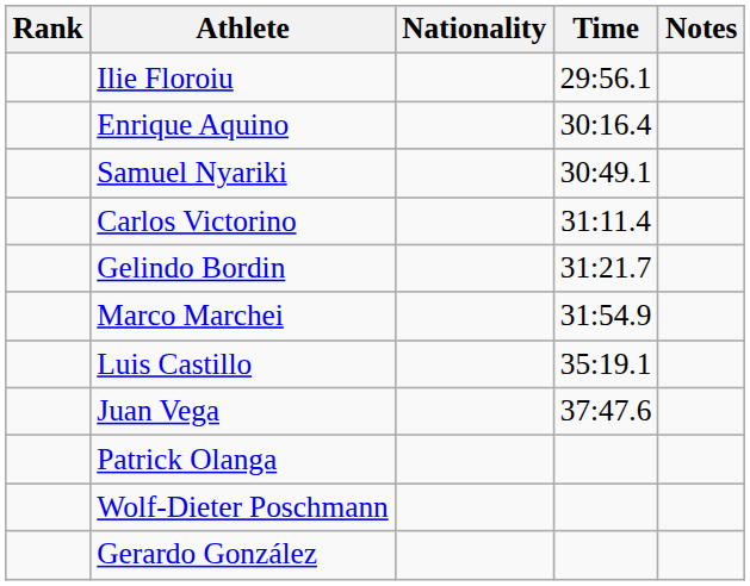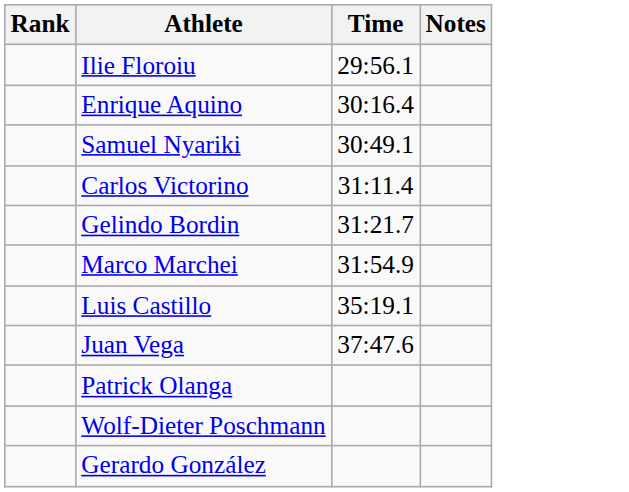 <table class="wikitable sortable" style="text-align:center">
 <tr>
 <th>Rank</th>
 <th>Athlete</th>
-<th>Nationality</th>
 <th>Time</th>
 <th>Notes</th>
 </tr>
 <tr>
 <td></td>
 <td align=left><a href='#'>Ilie Floroiu</a></td>
-<td align=left></td>
 <td>29:56.1</td>
 <td></td>
 </tr>
 <tr>
 <td></td>
 <td align=left><a href='#'>Enrique Aquino</a></td>
-<td align=left></td>
 <td>30:16.4</td>
 <td></td>
 </tr>
 <tr>
 <td></td>
 <td align=left><a href='#'>Samuel Nyariki</a></td>
-<td align=left></td>
 <td>30:49.1</td>
 <td></td>
 </tr>
 <tr>
 <td></td>
 <td align=left><a href='#'>Carlos Victorino</a></td>
-<td align=left></td>
 <td>31:11.4</td>
 <td></td>
 </tr>
 <tr>
 <td></td>
 <td align=left><a href='#'>Gelindo Bordin</a></td>
-<td align=left></td>
 <td>31:21.7</td>
 <td></td>
 </tr>
 <tr>
 <td></td>
 <td align=left><a href='#'>Marco Marchei</a></td>
-<td align=left></td>
 <td>31:54.9</td>
 <td></td>
 </tr>
 <tr>
 <td></td>
 <td align=left><a href='#'>Luis Castillo</a></td>
-<td align=left></td>
 <td>35:19.1</td>
 <td></td>
 </tr>
 <tr>
 <td></td>
 <td align=left><a href='#'>Juan Vega</a></td>
-<td align=left></td>
 <td>37:47.6</td>
 <td></td>
 </tr>
 <tr>
 <td></td>
 <td align=left><a href='#'>Patrick Olanga</a></td>
-<td align=left></td>
 <td></td>
 <td></td>
 </tr>
 <tr>
 <td></td>
 <td align=left><a href='#'>Wolf-Dieter Poschmann</a></td>
-<td align=left></td>
 <td></td>
 <td></td>
 </tr>
 <tr>
 <td></td>
 <td align=left><a href='#'>Gerardo González</a></td>
-<td align=left></td>
 <td></td>
 <td></td>
 </tr>
 </table>
